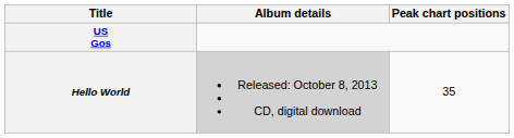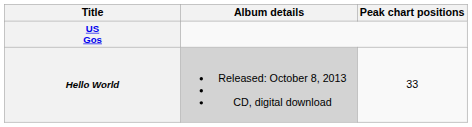 <table class="wikitable plainrowheaders" style="text-align:center;">
 <tr>
 <th scope="col" rowspan="2" style="width:16em;">Title</th>
 <th scope="col" rowspan="2" style="width:16em;">Album details</th>
 <th scope="col" colspan="1">Peak chart positions</th>
 </tr>
 <tr>
 </tr>
 <tr>
 <th style="width:3em; font-size:90%"><a href='#'>US<br>Gos</a></th>
 </tr>
 <tr>
 <th style="width:3em; font-size:90%"><em>Hello World</em></th>
 <td style="background: lightgrey;"><br><ul><li>Released: October 8, 2013</li><li></li><li>CD, digital download</li></ul></td>
-<td>35</td>
+<td>33</td>
 </tr>
 </table>
